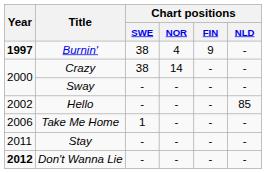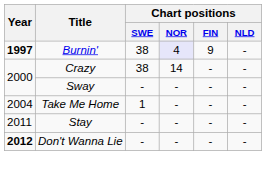 <table class="wikitable">
 <tr>
 <th rowspan="2">Year</th>
 <th rowspan="2">Title</th>
 <th colspan="4">Chart positions</th>
 </tr>
 <tr>
 <th width="40"><small><a href='#'>SWE</a></small></th>
 <th width="40"><small><a href='#'>NOR</a></small></th>
 <th width="40"><small><a href='#'>FIN</a></small></th>
 <th width="40"><small><a href='#'>NLD</a></small></th>
 </tr>
 <tr>
 <td rowspan="1"><strong>1997</strong></td>
 <td align="center"><em><a href='#'>Burnin'</a></em></td>
 <td align="center">38</td>
-<td align="center">4</td>
+<td align="center" style="background: lavender;">4</td>
 <td align="center">9</td>
 <td align="center">-</td>
 </tr>
 <tr>
 <td rowspan="2">2000</td>
 <td align="center"><em>Crazy</em></td>
 <td align="center">38</td>
 <td align="center">14</td>
 <td align="center">-</td>
 <td align="center">-</td>
 </tr>
 <tr>
 <td align="center"><em>Sway</em></td>
 <td align="center">-</td>
 <td align="center">-</td>
 <td align="center">-</td>
 <td align="center">-</td>
 </tr>
 <tr>
-<td rowspan="1">2002</td>
-<td align="center"><em>Hello</em></td>
-<td align="center">-</td>
-<td align="center">-</td>
-<td align="center">-</td>
-<td align="center">85</td>
-</tr>
-<tr>
-<td rowspan="1">2006</td>
+<td rowspan="1">2004</td>
 <td align="center"><em>Take Me Home</em></td>
 <td align="center">1</td>
 <td align="center">-</td>
 <td align="center">-</td>
 <td align="center">-</td>
 </tr>
 <tr>
 <td rowspan="1">2011</td>
 <td align="center"><em>Stay</em></td>
 <td align="center">-</td>
 <td align="center">-</td>
 <td align="center">-</td>
 <td align="center">-</td>
 </tr>
 <tr>
 <td rowspan="1"><strong>2012</strong></td>
 <td align="center"><em>Don't Wanna Lie</em></td>
 <td align="center">-</td>
 <td align="center">-</td>
 <td align="center">-</td>
 <td align="center">-</td>
 </tr>
 </table>
